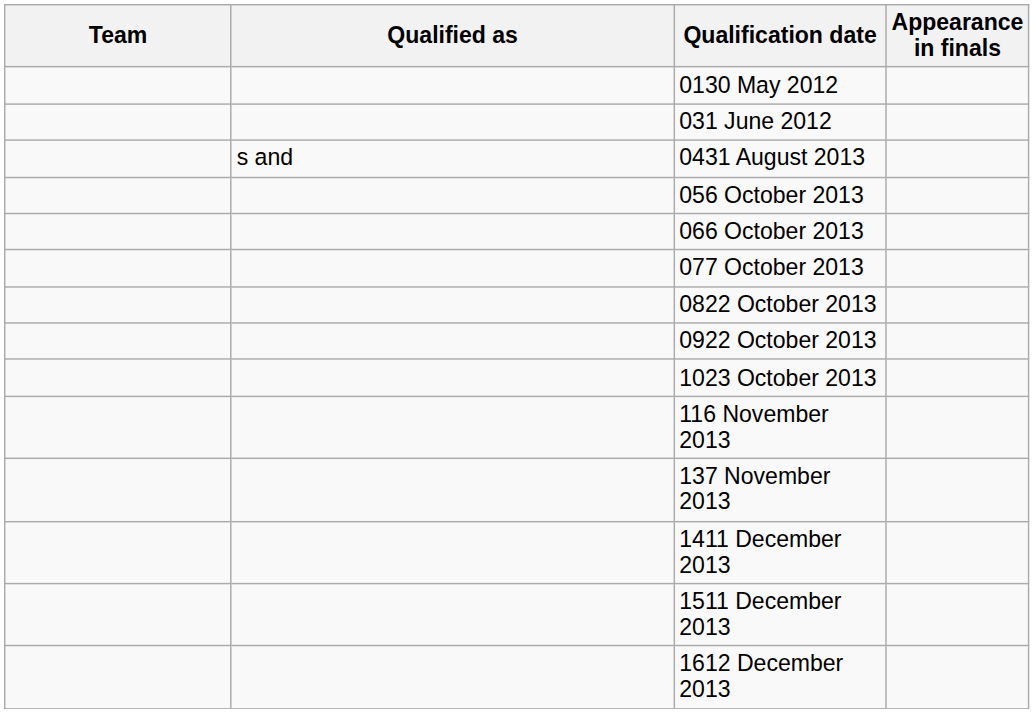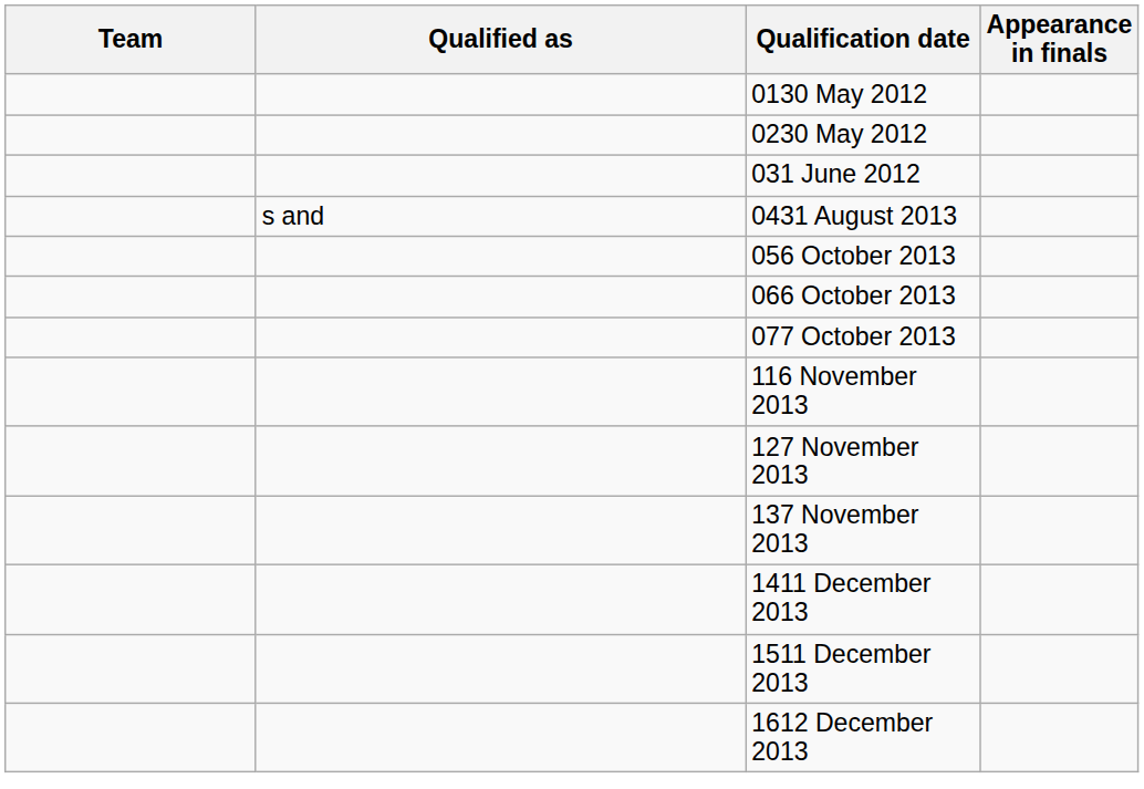 <table class="wikitable sortable" style="text-align: left;">
 <tr>
 <th width="150">Team</th>
 <th width="300">Qualified as</th>
 <th width="140">Qualification date</th>
 <th width="90">Appearance<br>in finals</th>
 </tr>
 <tr>
 <td></td>
 <td></td>
 <td><span>01</span>30 May 2012</td>
+<td></td>
+</tr>
+<tr>
+<td></td>
+<td></td>
+<td><span>02</span>30 May 2012</td>
 <td></td>
 </tr>
 <tr>
 <td></td>
 <td></td>
 <td><span>03</span>1 June 2012</td>
 <td></td>
 </tr>
 <tr>
 <td></td>
 <td>s and </td>
 <td><span>04</span>31 August 2013</td>
 <td></td>
 </tr>
 <tr>
 <td></td>
 <td></td>
 <td><span>05</span>6 October 2013</td>
 <td></td>
 </tr>
 <tr>
 <td></td>
 <td></td>
 <td><span>06</span>6 October 2013</td>
 <td></td>
 </tr>
 <tr>
 <td></td>
 <td></td>
 <td><span>07</span>7 October 2013</td>
 <td></td>
 </tr>
 <tr>
 <td></td>
 <td></td>
-<td><span>08</span>22 October 2013</td>
+<td><span>11</span>6 November 2013</td>
 <td></td>
 </tr>
 <tr>
 <td></td>
 <td></td>
-<td><span>09</span>22 October 2013</td>
-<td></td>
-</tr>
-<tr>
-<td></td>
-<td></td>
-<td><span>10</span>23 October 2013</td>
-<td></td>
-</tr>
-<tr>
-<td></td>
-<td></td>
-<td><span>11</span>6 November 2013</td>
+<td><span>12</span>7 November 2013</td>
 <td></td>
 </tr>
 <tr>
 <td></td>
 <td></td>
 <td><span>13</span>7 November 2013</td>
 <td></td>
 </tr>
 <tr>
 <td></td>
 <td></td>
 <td><span>14</span>11 December 2013</td>
 <td></td>
 </tr>
 <tr>
 <td></td>
 <td></td>
 <td><span>15</span>11 December 2013</td>
 <td></td>
 </tr>
 <tr>
 <td></td>
 <td></td>
 <td><span>16</span>12 December 2013</td>
 <td></td>
 </tr>
 </table>
